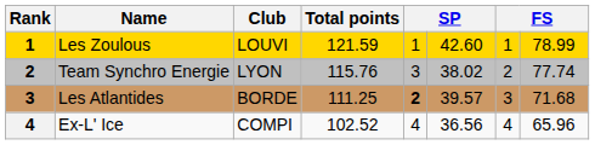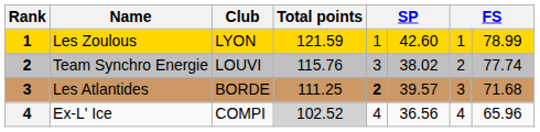 <table class="wikitable sortable">
 <tr>
 <th>Rank</th>
 <th>Name</th>
 <th>Club</th>
 <th>Total points</th>
 <th colspan="2" width="80px"><a href='#'>SP</a></th>
 <th colspan="2" width="80px"><a href='#'>FS</a></th>
 </tr>
 <tr bgcolor="gold">
 <td align="center"><strong>1</strong></td>
 <td>Les Zoulous</td>
-<td>LOUVI</td>
+<td>LYON</td>
 <td align="center">121.59</td>
 <td align="center">1</td>
 <td align="center">42.60</td>
 <td align="center">1</td>
 <td align="center">78.99</td>
 </tr>
 <tr bgcolor="silver">
 <td align="center"><strong>2</strong></td>
 <td>Team Synchro Energie</td>
-<td>LYON</td>
+<td>LOUVI</td>
 <td align="center">115.76</td>
 <td align="center">3</td>
 <td align="center">38.02</td>
 <td align="center">2</td>
 <td align="center">77.74</td>
 </tr>
 <tr bgcolor="cc9966">
 <td align="center"><strong>3</strong></td>
 <td>Les Atlantides</td>
 <td>BORDE</td>
 <td align="center">111.25</td>
 <td align="center"><strong>2</strong></td>
 <td align="center">39.57</td>
 <td align="center">3</td>
 <td align="center">71.68</td>
 </tr>
 <tr>
 <th>4</th>
 <td>Ex-L' Ice</td>
 <td>COMPI</td>
-<td align="center">102.52</td>
+<td align="center" style="background: lightgrey;">102.52</td>
 <td align="center">4</td>
 <td align="center">36.56</td>
 <td align="center">4</td>
 <td align="center">65.96</td>
 </tr>
 </table>
